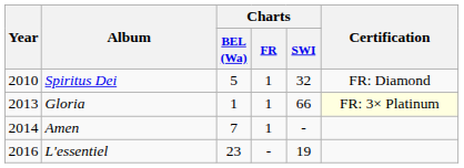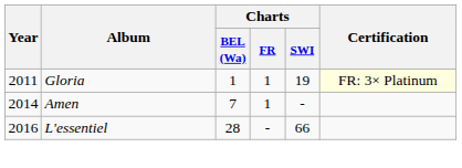 <table class="wikitable">
 <tr>
 <th align="center" rowspan="2">Year</th>
 <th align="center" rowspan="2" width="180">Album</th>
 <th align="center" colspan="3">Charts</th>
 <th align="center" rowspan="2" width="140">Certification</th>
 </tr>
 <tr>
 <th width="30"><small><a href='#'>BEL <br>(Wa)</a></small><br></th>
 <th width="30"><small><a href='#'>FR</a></small><br></th>
 <th width="30"><small><a href='#'>SWI</a></small><br></th>
 </tr>
 <tr>
-<td align="center">2010</td>
-<td><em><a href='#'>Spiritus Dei</a></em></td>
-<td align="center">5</td>
-<td align="center">1</td>
-<td align="center">32</td>
-<td align="center">FR: Diamond </td>
-</tr>
-<tr>
-<td align="center">2013</td>
+<td align="center">2011</td>
 <td><em>Gloria</em></td>
 <td align="center">1</td>
 <td align="center">1</td>
-<td align="center">66</td>
+<td align="center">19</td>
 <td align="center" style="background: lightyellow;">FR: 3× Platinum </td>
 </tr>
 <tr>
 <td align="center">2014</td>
 <td><em>Amen</em></td>
 <td align="center">7</td>
 <td align="center">1</td>
 <td align="center">-</td>
 <td align="center"></td>
 </tr>
 <tr>
 <td align="center">2016</td>
 <td><em>L'essentiel</em></td>
-<td align="center">23</td>
+<td align="center">28</td>
 <td align="center">-</td>
-<td align="center">19</td>
+<td align="center">66</td>
 <td align="center"></td>
 </tr>
 </table>
